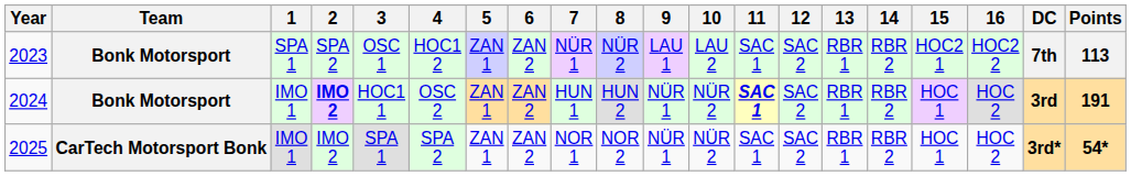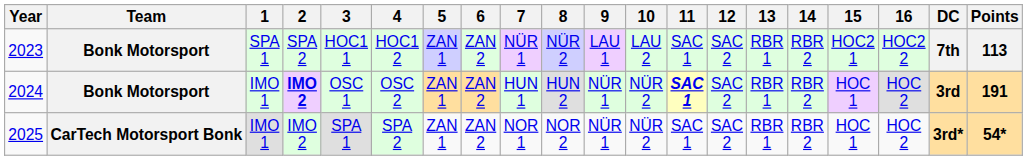 <table class="wikitable" style="text-align:center; font-size:85%">
 <tr>
 <th>Year</th>
 <th>Team</th>
 <th>1</th>
 <th>2</th>
 <th>3</th>
 <th>4</th>
 <th>5</th>
 <th>6</th>
 <th>7</th>
 <th>8</th>
 <th>9</th>
 <th>10</th>
 <th>11</th>
 <th>12</th>
 <th>13</th>
 <th>14</th>
 <th>15</th>
 <th>16</th>
 <th>DC</th>
 <th>Points</th>
 </tr>
 <tr>
 <td><a href='#'>2023</a></td>
 <th>Bonk Motorsport</th>
 <td style="background:#DFFFDF;"><a href='#'>SPA<br>1</a><br></td>
 <td style="background:#DFFFDF;"><a href='#'>SPA<br>2</a><br></td>
-<td style="background:#DFFFDF;"><a href='#'>OSC<br>1</a><br></td>
+<td style="background:#DFFFDF;"><a href='#'>HOC1<br>1</a><br></td>
 <td style="background:#DFFFDF;"><a href='#'>HOC1<br>2</a><br></td>
 <td style="background:#CFCFFF;"><a href='#'>ZAN<br>1</a><br></td>
 <td style="background:#DFFFDF;"><a href='#'>ZAN<br>2</a><br></td>
 <td style="background:#EFCFFF;"><a href='#'>NÜR<br>1</a><br></td>
 <td style="background:#CFCFFF;"><a href='#'>NÜR<br>2</a><br></td>
 <td style="background:#EFCFFF;"><a href='#'>LAU<br>1</a><br></td>
 <td style="background:#DFFFDF;"><a href='#'>LAU<br>2</a><br></td>
 <td style="background:#DFFFDF;"><a href='#'>SAC<br>1</a><br></td>
 <td style="background:#DFFFDF;"><a href='#'>SAC<br>2</a><br></td>
 <td style="background:#DFFFDF;"><a href='#'>RBR<br>1</a><br></td>
 <td style="background:#DFFFDF;"><a href='#'>RBR<br>2</a><br></td>
 <td style="background:#DFFFDF;"><a href='#'>HOC2<br>1</a><br></td>
 <td style="background:#DFFFDF;"><a href='#'>HOC2<br>2</a><br></td>
 <th>7th</th>
 <th>113</th>
 </tr>
 <tr>
 <td><a href='#'>2024</a></td>
 <th>Bonk Motorsport</th>
 <td style="background:#DFFFDF;"><a href='#'>IMO<br>1</a><br></td>
 <td style="background:#EFCFFF;"><strong><a href='#'>IMO<br>2</a></strong><br></td>
-<td style="background:#DFFFDF;"><a href='#'>HOC1<br>1</a><br></td>
+<td style="background:#DFFFDF;"><a href='#'>OSC<br>1</a><br></td>
 <td style="background:#DFFFDF;"><a href='#'>OSC<br>2</a><br></td>
 <td style="background:#FFDF9F;"><a href='#'>ZAN<br>1</a><br></td>
 <td style="background:#FFDF9F;"><a href='#'>ZAN<br>2</a><br></td>
 <td style="background:#DFFFDF;"><a href='#'>HUN<br>1</a><br></td>
 <td style="background:#DFDFDF;"><a href='#'>HUN<br>2</a><br></td>
 <td style="background:#DFFFDF;"><a href='#'>NÜR<br>1</a><br></td>
 <td style="background:#DFFFDF;"><a href='#'>NÜR<br>2</a><br></td>
 <td style="background:#FFFFBF;"><strong><em><a href='#'>SAC<br>1</a></em></strong><br></td>
 <td style="background:#DFFFDF;"><a href='#'>SAC<br>2</a><br></td>
 <td style="background:#DFFFDF;"><a href='#'>RBR<br>1</a><br></td>
 <td style="background:#DFFFDF;"><a href='#'>RBR<br>2</a><br></td>
 <td style="background:#EFCFFF;"><a href='#'>HOC<br>1</a><br></td>
 <td style="background:#DFDFDF;"><a href='#'>HOC<br>2</a><br></td>
 <th style="background:#FFDF9F;">3rd</th>
 <th style="background:#FFDF9F;">191</th>
 </tr>
 <tr>
 <td><a href='#'>2025</a></td>
 <th>CarTech Motorsport Bonk</th>
 <td style="background:#DFDFDF;"><a href='#'>IMO<br>1</a><br></td>
 <td style="background:#DFFFDF;"><a href='#'>IMO<br>2</a><br></td>
 <td style="background:#DFDFDF;"><a href='#'>SPA<br>1</a><br></td>
 <td style="background:#DFFFDF;"><a href='#'>SPA<br>2</a><br></td>
 <td style="background:#;"><a href='#'>ZAN<br>1</a></td>
 <td style="background:#;"><a href='#'>ZAN<br>2</a></td>
 <td style="background:#;"><a href='#'>NOR<br>1</a></td>
 <td style="background:#;"><a href='#'>NOR<br>2</a></td>
 <td style="background:#;"><a href='#'>NÜR<br>1</a></td>
 <td style="background:#;"><a href='#'>NÜR<br>2</a></td>
 <td style="background:#;"><a href='#'>SAC<br>1</a></td>
 <td style="background:#;"><a href='#'>SAC<br>2</a></td>
 <td style="background:#;"><a href='#'>RBR<br>1</a></td>
 <td style="background:#;"><a href='#'>RBR<br>2</a></td>
 <td style="background:#;"><a href='#'>HOC<br>1</a></td>
 <td style="background:#;"><a href='#'>HOC<br>2</a></td>
 <th style="background:#FFDF9F;">3rd*</th>
 <th style="background:#FFDF9F;">54*</th>
 </tr>
 </table>
